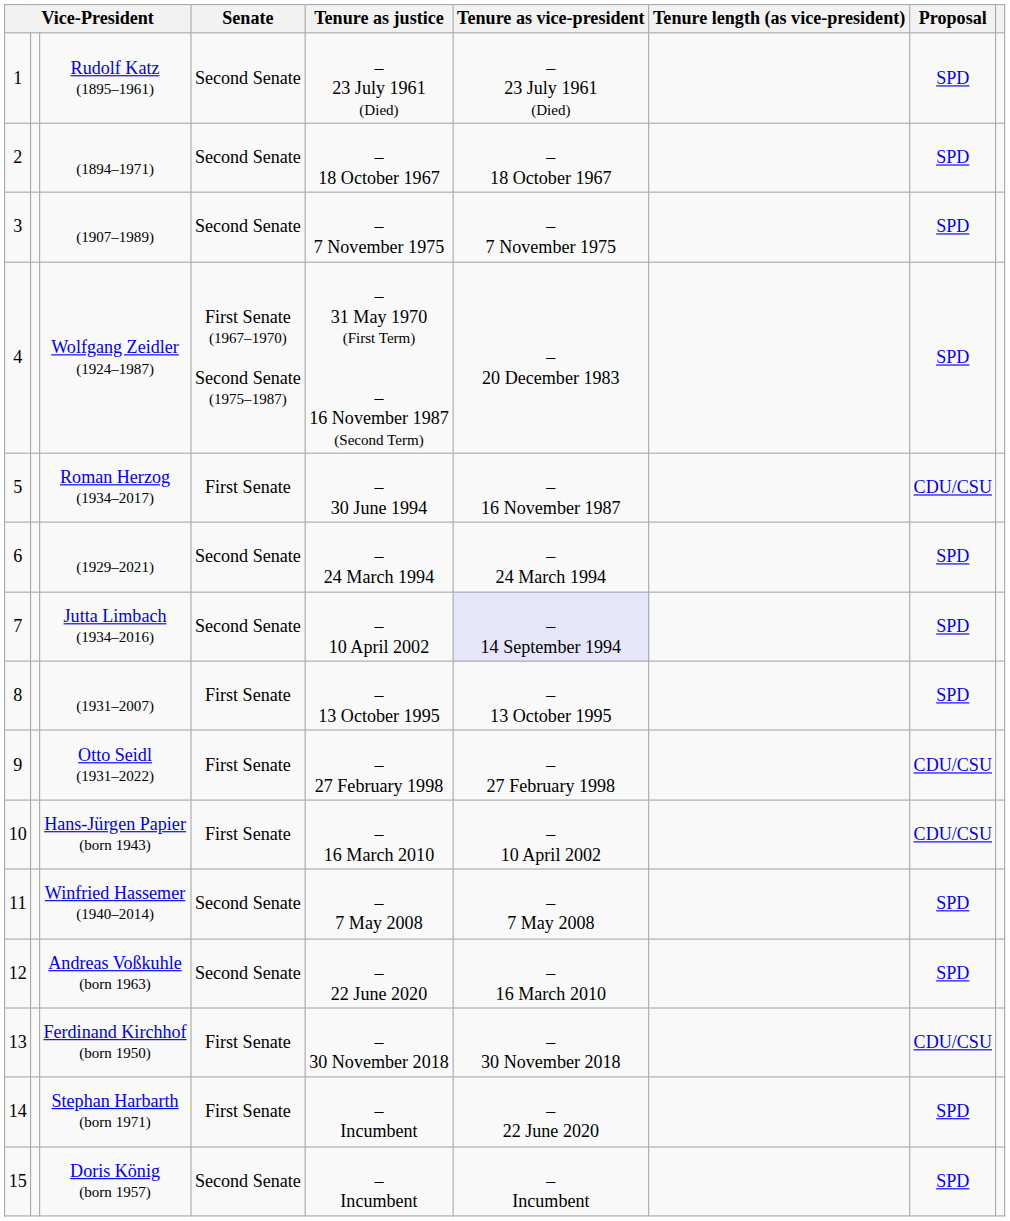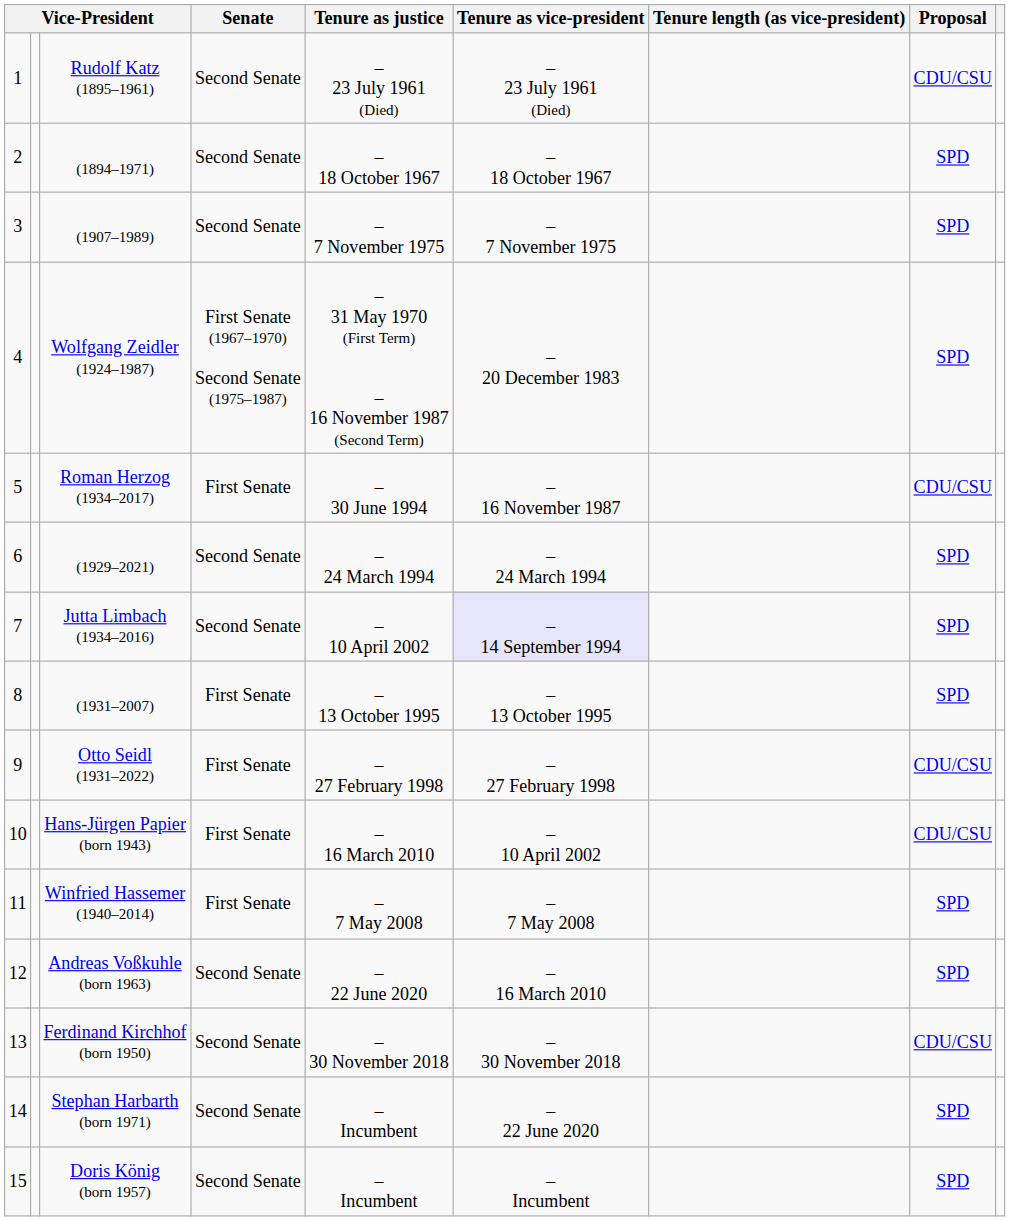 <table class="wikitable sortable" style="text-align: center;">
 <tr>
 <th colspan="3">Vice-President</th>
 <th>Senate</th>
 <th>Tenure as justice</th>
 <th>Tenure as vice-president</th>
 <th>Tenure length (as vice-president)</th>
 <th>Proposal</th>
 <th><strong></strong></th>
 </tr>
 <tr>
 <td data-sort-value="Katz, Rudolf">1</td>
 <td></td>
 <td><a href='#'>Rudolf Katz</a><br><small>(1895–1961)</small></td>
 <td>Second Senate</td>
 <td><br>–<br>23 July 1961<br><small>(Died)</small></td>
 <td><br>–<br>23 July 1961<br><small>(Died)</small></td>
 <td></td>
-<td><a href='#'>SPD</a></td>
+<td><a href='#'>CDU/CSU</a></td>
 <td></td>
 </tr>
 <tr>
 <td data-sort-value="Wagner, Friedrich Wilhelm">2</td>
 <td></td>
 <td><br><small>(1894–1971)</small></td>
 <td>Second Senate</td>
 <td><br>–<br>18 October 1967</td>
 <td><br>–<br>18 October 1967</td>
 <td></td>
 <td><a href='#'>SPD</a></td>
 <td></td>
 </tr>
 <tr>
 <td data-sort-value="Seuffert, Walter">3</td>
 <td></td>
 <td><br><small>(1907–1989)</small></td>
 <td>Second Senate</td>
 <td><br>–<br>7 November 1975</td>
 <td><br>–<br>7 November 1975</td>
 <td></td>
 <td><a href='#'>SPD</a></td>
 <td></td>
 </tr>
 <tr>
 <td data-sort-value="Zeidler, Wolfgang">4</td>
 <td></td>
 <td><a href='#'>Wolfgang Zeidler</a><br><small>(1924–1987)</small></td>
 <td>First Senate<br><small>(1967–1970)</small><br><br>Second Senate<br><small>(1975–1987)</small></td>
 <td><br>–<br>31 May 1970<br><small>(First Term)</small><br><br><br>–<br>16 November 1987<br><small>(Second Term)</small></td>
 <td><br>–<br>20 December 1983</td>
 <td></td>
 <td><a href='#'>SPD</a></td>
 <td></td>
 </tr>
 <tr>
 <td data-sort-value="Herzog, Roman">5</td>
 <td></td>
 <td><a href='#'>Roman Herzog</a><br><small>(1934–2017)</small></td>
 <td>First Senate</td>
 <td><br>–<br>30 June 1994</td>
 <td><br>–<br>16 November 1987</td>
 <td></td>
 <td><a href='#'>CDU/CSU</a></td>
 <td></td>
 </tr>
 <tr>
 <td data-sort-value="Mahrenholz, Ernst Gottfried">6</td>
 <td></td>
 <td><br><small>(1929–2021)</small></td>
 <td>Second Senate</td>
 <td><br>–<br>24 March 1994</td>
 <td><br>–<br>24 March 1994</td>
 <td></td>
 <td><a href='#'>SPD</a></td>
 <td></td>
 </tr>
 <tr>
 <td data-sort-value="Limbach, Ernst Jutta">7</td>
 <td></td>
 <td><a href='#'>Jutta Limbach</a><br><small>(1934–2016)</small></td>
 <td>Second Senate</td>
 <td><br>–<br>10 April 2002</td>
 <td style="background: lavender;"><br>–<br>14 September 1994</td>
 <td></td>
 <td><a href='#'>SPD</a></td>
 <td></td>
 </tr>
 <tr>
 <td data-sort-value="Henschel, Johann Friedrich">8</td>
 <td></td>
 <td><br><small>(1931–2007)</small></td>
 <td>First Senate</td>
 <td><br>–<br>13 October 1995</td>
 <td><br>–<br>13 October 1995</td>
 <td></td>
 <td><a href='#'>SPD</a></td>
 <td></td>
 </tr>
 <tr>
 <td data-sort-value="Seidl, Otto">9</td>
 <td></td>
 <td><a href='#'>Otto Seidl</a><br><small>(1931–2022)</small></td>
 <td>First Senate</td>
 <td><br>–<br>27 February 1998</td>
 <td><br>–<br>27 February 1998</td>
 <td></td>
 <td><a href='#'>CDU/CSU</a></td>
 <td></td>
 </tr>
 <tr>
 <td data-sort-value="Papier, Hans-Jürgen">10</td>
 <td></td>
 <td><a href='#'>Hans-Jürgen Papier</a><br><small>(born 1943)</small></td>
 <td>First Senate</td>
 <td><br>–<br>16 March 2010</td>
 <td><br>–<br>10 April 2002</td>
 <td></td>
 <td><a href='#'>CDU/CSU</a></td>
 <td></td>
 </tr>
 <tr>
 <td data-sort-value="Hassemer, Winfried">11</td>
 <td></td>
 <td><a href='#'>Winfried Hassemer</a><br><small>(1940–2014)</small></td>
-<td>Second Senate</td>
+<td>First Senate</td>
 <td><br>–<br>7 May 2008</td>
 <td><br>–<br>7 May 2008</td>
 <td></td>
 <td><a href='#'>SPD</a></td>
 <td></td>
 </tr>
 <tr>
 <td data-sort-value="Voßkuhle, Andreas">12</td>
 <td></td>
 <td><a href='#'>Andreas Voßkuhle</a><br><small>(born 1963)</small></td>
 <td>Second Senate</td>
 <td><br>–<br>22 June 2020</td>
 <td><br>–<br>16 March 2010</td>
 <td></td>
 <td><a href='#'>SPD</a></td>
 <td></td>
 </tr>
 <tr>
 <td data-sort-value="Kirchhof, Ferdinand">13</td>
 <td></td>
 <td><a href='#'>Ferdinand Kirchhof</a><br><small>(born 1950)</small></td>
-<td>First Senate</td>
+<td>Second Senate</td>
 <td><br>–<br>30 November 2018</td>
 <td><br>–<br>30 November 2018</td>
 <td></td>
 <td><a href='#'>CDU/CSU</a></td>
 <td></td>
 </tr>
 <tr>
 <td data-sort-value="Harbarth, Stephan">14</td>
 <td></td>
 <td><a href='#'>Stephan Harbarth</a><br><small>(born 1971)</small></td>
-<td>First Senate</td>
+<td>Second Senate</td>
 <td><br>–<br>Incumbent</td>
 <td><br>–<br>22 June 2020</td>
 <td></td>
 <td><a href='#'>SPD</a></td>
 <td></td>
 </tr>
 <tr>
 <td data-sort-value="König, Doris">15</td>
 <td></td>
 <td><a href='#'>Doris König</a><br><small>(born 1957)</small></td>
 <td>Second Senate</td>
 <td><br>–<br>Incumbent</td>
 <td><br>–<br>Incumbent</td>
 <td><em></em></td>
 <td><a href='#'>SPD</a></td>
 <td></td>
 </tr>
 </table>
